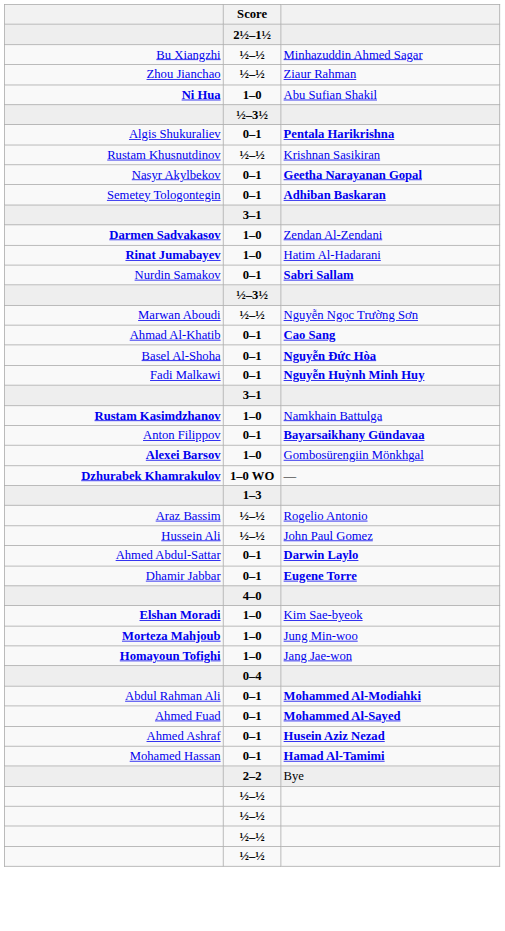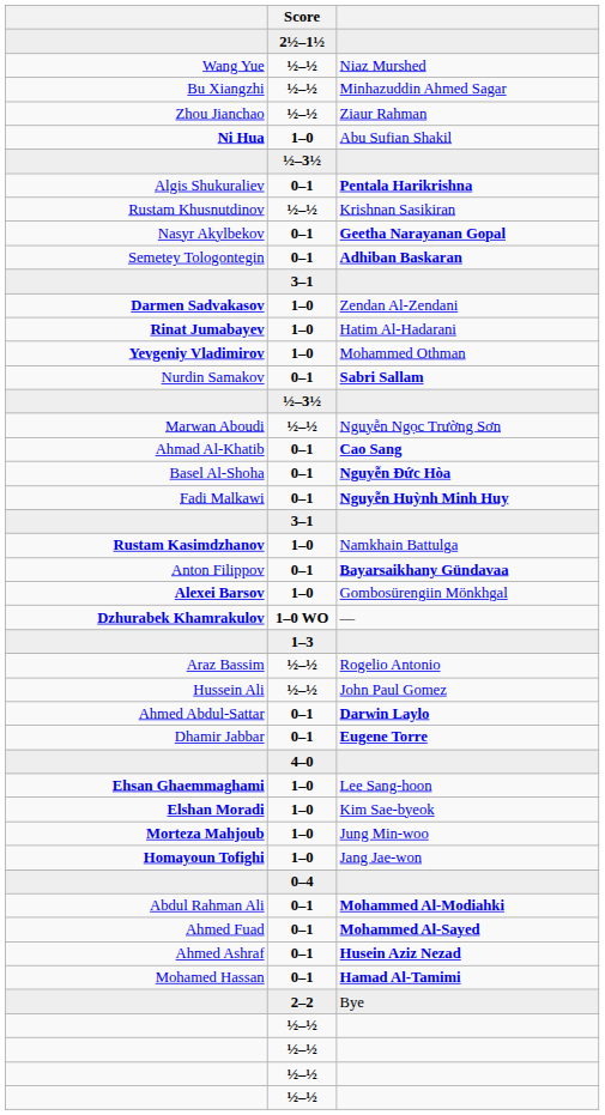 <table class="wikitable" style="text-align: center;">
 <tr>
 <th align="right" width="270"></th>
 <th width="65">Score</th>
 <th align="left" width="270"></th>
 </tr>
 <tr style="background:#eeeeee;">
 <td align=right><strong></strong></td>
 <td align=center><strong>2½–1½</strong></td>
 <td align=left></td>
+</tr>
+<tr>
+<td align=right><a href='#'>Wang Yue</a></td>
+<td align=center><strong>½–½</strong></td>
+<td align=left><a href='#'>Niaz Murshed</a></td>
 </tr>
 <tr>
 <td align=right><a href='#'>Bu Xiangzhi</a></td>
 <td align=center><strong>½–½</strong></td>
 <td align=left><a href='#'>Minhazuddin Ahmed Sagar</a></td>
 </tr>
 <tr>
 <td align=right><a href='#'>Zhou Jianchao</a></td>
 <td align=center><strong>½–½</strong></td>
 <td align=left><a href='#'>Ziaur Rahman</a></td>
 </tr>
 <tr>
 <td align=right><strong><a href='#'>Ni Hua</a></strong></td>
 <td align=center><strong>1–0</strong></td>
 <td align=left><a href='#'>Abu Sufian Shakil</a></td>
 </tr>
 <tr style="background:#eeeeee;">
 <td align=right></td>
 <td align=center><strong>½–3½</strong></td>
 <td align=left><strong></strong></td>
 </tr>
 <tr>
 <td align=right><a href='#'>Algis Shukuraliev</a></td>
 <td align=center><strong>0–1</strong></td>
 <td align=left><strong><a href='#'>Pentala Harikrishna</a></strong></td>
 </tr>
 <tr>
 <td align=right><a href='#'>Rustam Khusnutdinov</a></td>
 <td align=center><strong>½–½</strong></td>
 <td align=left><a href='#'>Krishnan Sasikiran</a></td>
 </tr>
 <tr>
 <td align=right><a href='#'>Nasyr Akylbekov</a></td>
 <td align=center><strong>0–1</strong></td>
 <td align=left><strong><a href='#'>Geetha Narayanan Gopal</a></strong></td>
 </tr>
 <tr>
 <td align=right><a href='#'>Semetey Tologontegin</a></td>
 <td align=center><strong>0–1</strong></td>
 <td align=left><strong><a href='#'>Adhiban Baskaran</a></strong></td>
 </tr>
 <tr style="background:#eeeeee;">
 <td align=right><strong></strong></td>
 <td align=center><strong>3–1</strong></td>
 <td align=left></td>
 </tr>
 <tr>
 <td align=right><strong><a href='#'>Darmen Sadvakasov</a></strong></td>
 <td align=center><strong>1–0</strong></td>
 <td align=left><a href='#'>Zendan Al-Zendani</a></td>
 </tr>
 <tr>
 <td align=right><strong><a href='#'>Rinat Jumabayev</a></strong></td>
 <td align=center><strong>1–0</strong></td>
 <td align=left><a href='#'>Hatim Al-Hadarani</a></td>
+</tr>
+<tr>
+<td align=right><strong><a href='#'>Yevgeniy Vladimirov</a></strong></td>
+<td align=center><strong>1–0</strong></td>
+<td align=left><a href='#'>Mohammed Othman</a></td>
 </tr>
 <tr>
 <td align=right><a href='#'>Nurdin Samakov</a></td>
 <td align=center><strong>0–1</strong></td>
 <td align=left><strong><a href='#'>Sabri Sallam</a></strong></td>
 </tr>
 <tr style="background:#eeeeee;">
 <td align=right></td>
 <td align=center><strong>½–3½</strong></td>
 <td align=left><strong></strong></td>
 </tr>
 <tr>
 <td align=right><a href='#'>Marwan Aboudi</a></td>
 <td align=center><strong>½–½</strong></td>
 <td align=left><a href='#'>Nguyễn Ngọc Trường Sơn</a></td>
 </tr>
 <tr>
 <td align=right><a href='#'>Ahmad Al-Khatib</a></td>
 <td align=center><strong>0–1</strong></td>
 <td align=left><strong><a href='#'>Cao Sang</a></strong></td>
 </tr>
 <tr>
 <td align=right><a href='#'>Basel Al-Shoha</a></td>
 <td align=center><strong>0–1</strong></td>
 <td align=left><strong><a href='#'>Nguyễn Đức Hòa</a></strong></td>
 </tr>
 <tr>
 <td align=right><a href='#'>Fadi Malkawi</a></td>
 <td align=center><strong>0–1</strong></td>
 <td align=left><strong><a href='#'>Nguyễn Huỳnh Minh Huy</a></strong></td>
 </tr>
 <tr style="background:#eeeeee;">
 <td align=right><strong></strong></td>
 <td align=center><strong>3–1</strong></td>
 <td align=left></td>
 </tr>
 <tr>
 <td align=right><strong><a href='#'>Rustam Kasimdzhanov</a></strong></td>
 <td align=center><strong>1–0</strong></td>
 <td align=left><a href='#'>Namkhain Battulga</a></td>
 </tr>
 <tr>
 <td align=right><a href='#'>Anton Filippov</a></td>
 <td align=center><strong>0–1</strong></td>
 <td align=left><strong><a href='#'>Bayarsaikhany Gündavaa</a></strong></td>
 </tr>
 <tr>
 <td align=right><strong><a href='#'>Alexei Barsov</a></strong></td>
 <td align=center><strong>1–0</strong></td>
 <td align=left><a href='#'>Gombosürengiin Mönkhgal</a></td>
 </tr>
 <tr>
 <td align=right><strong><a href='#'>Dzhurabek Khamrakulov</a></strong></td>
 <td align=center><strong>1–0 WO</strong></td>
 <td align=left>—</td>
 </tr>
 <tr style="background:#eeeeee;">
 <td align=right></td>
 <td align=center><strong>1–3</strong></td>
 <td align=left><strong></strong></td>
 </tr>
 <tr>
 <td align=right><a href='#'>Araz Bassim</a></td>
 <td align=center><strong>½–½</strong></td>
 <td align=left><a href='#'>Rogelio Antonio</a></td>
 </tr>
 <tr>
 <td align=right><a href='#'>Hussein Ali</a></td>
 <td align=center><strong>½–½</strong></td>
 <td align=left><a href='#'>John Paul Gomez</a></td>
 </tr>
 <tr>
 <td align=right><a href='#'>Ahmed Abdul-Sattar</a></td>
 <td align=center><strong>0–1</strong></td>
 <td align=left><strong><a href='#'>Darwin Laylo</a></strong></td>
 </tr>
 <tr>
 <td align=right><a href='#'>Dhamir Jabbar</a></td>
 <td align=center><strong>0–1</strong></td>
 <td align=left><strong><a href='#'>Eugene Torre</a></strong></td>
 </tr>
 <tr style="background:#eeeeee;">
 <td align=right><strong></strong></td>
 <td align=center><strong>4–0</strong></td>
 <td align=left></td>
 </tr>
 <tr>
+<td align=right><strong><a href='#'>Ehsan Ghaemmaghami</a></strong></td>
+<td align=center><strong>1–0</strong></td>
+<td align=left><a href='#'>Lee Sang-hoon</a></td>
+</tr>
+<tr>
 <td align=right><strong><a href='#'>Elshan Moradi</a></strong></td>
 <td align=center><strong>1–0</strong></td>
 <td align=left><a href='#'>Kim Sae-byeok</a></td>
 </tr>
 <tr>
 <td align=right><strong><a href='#'>Morteza Mahjoub</a></strong></td>
 <td align=center><strong>1–0</strong></td>
 <td align=left><a href='#'>Jung Min-woo</a></td>
 </tr>
 <tr>
 <td align=right><strong><a href='#'>Homayoun Tofighi</a></strong></td>
 <td align=center><strong>1–0</strong></td>
 <td align=left><a href='#'>Jang Jae-won</a></td>
 </tr>
 <tr style="background:#eeeeee;">
 <td align=right></td>
 <td align=center><strong>0–4</strong></td>
 <td align=left><strong></strong></td>
 </tr>
 <tr>
 <td align=right><a href='#'>Abdul Rahman Ali</a></td>
 <td align=center><strong>0–1</strong></td>
 <td align=left><strong><a href='#'>Mohammed Al-Modiahki</a></strong></td>
 </tr>
 <tr>
 <td align=right><a href='#'>Ahmed Fuad</a></td>
 <td align=center><strong>0–1</strong></td>
 <td align=left><strong><a href='#'>Mohammed Al-Sayed</a></strong></td>
 </tr>
 <tr>
 <td align=right><a href='#'>Ahmed Ashraf</a></td>
 <td align=center><strong>0–1</strong></td>
 <td align=left><strong><a href='#'>Husein Aziz Nezad</a></strong></td>
 </tr>
 <tr>
 <td align=right><a href='#'>Mohamed Hassan</a></td>
 <td align=center><strong>0–1</strong></td>
 <td align=left><strong><a href='#'>Hamad Al-Tamimi</a></strong></td>
 </tr>
 <tr style="background:#eeeeee;">
 <td align=right></td>
 <td align=center><strong>2–2</strong></td>
 <td align=left>Bye</td>
 </tr>
 <tr>
 <td align=right></td>
 <td align=center><strong>½–½</strong></td>
 <td align=left></td>
 </tr>
 <tr>
 <td align=right></td>
 <td align=center><strong>½–½</strong></td>
 <td align=left></td>
 </tr>
 <tr>
 <td align=right></td>
 <td align=center><strong>½–½</strong></td>
 <td align=left></td>
 </tr>
 <tr>
 <td align=right></td>
 <td align=center><strong>½–½</strong></td>
 <td align=left></td>
 </tr>
 </table>
